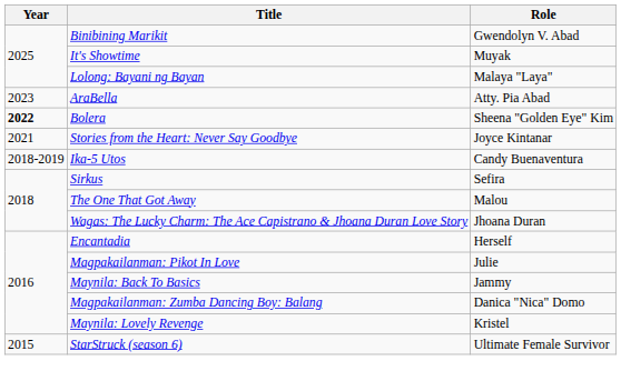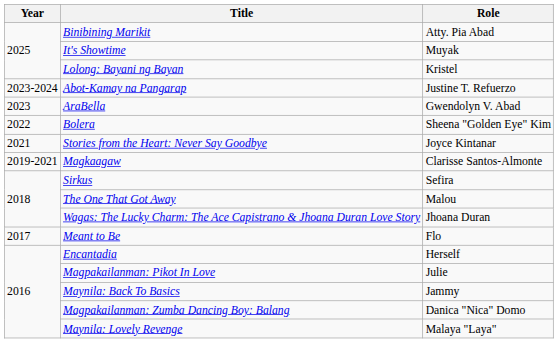 <table class = "wikitable" style = "font-size: 100%;">
 <tr>
 <th>Year</th>
 <th>Title</th>
 <th>Role</th>
 </tr>
 <tr>
 <td rowspan="3">2025</td>
 <td><a href='#'><em>Binibining Marikit</em></a></td>
-<td>Gwendolyn V. Abad</td>
+<td>Atty. Pia Abad</td>
 </tr>
 <tr>
 <td><em><a href='#'>It's Showtime</a></em></td>
 <td>Muyak</td>
 </tr>
 <tr>
 <td><a href='#'><em>Lolong: Bayani ng Bayan</em></a></td>
-<td>Malaya "Laya"</td>
+<td>Kristel</td>
+</tr>
+<tr>
+<td>2023-2024</td>
+<td><em><a href='#'>Abot-Kamay na Pangarap</a></em></td>
+<td>Justine T. Refuerzo</td>
 </tr>
 <tr>
 <td>2023</td>
 <td><em><a href='#'>AraBella</a></em></td>
-<td>Atty. Pia Abad</td>
+<td>Gwendolyn V. Abad</td>
 </tr>
 <tr>
-<td><strong>2022</strong></td>
+<td>2022</td>
 <td><em><a href='#'>Bolera</a></em></td>
 <td>Sheena "Golden Eye" Kim</td>
 </tr>
 <tr>
 <td>2021</td>
 <td><em><a href='#'>Stories from the Heart: Never Say Goodbye</a></em></td>
 <td>Joyce Kintanar</td>
 </tr>
 <tr>
-<td>2018-2019</td>
-<td><em><a href='#'>Ika-5 Utos</a></em></td>
-<td>Candy Buenaventura</td>
+<td>2019-2021</td>
+<td><em><a href='#'>Magkaagaw</a></em></td>
+<td>Clarisse Santos-Almonte</td>
 </tr>
 <tr>
 <td rowspan="3">2018</td>
 <td><em><a href='#'>Sirkus</a></em></td>
 <td>Sefira</td>
 </tr>
 <tr>
 <td><em><a href='#'>The One That Got Away</a></em></td>
 <td>Malou</td>
 </tr>
 <tr>
 <td><em><a href='#'>Wagas: The Lucky Charm: The Ace Capistrano & Jhoana Duran Love Story</a></em></td>
 <td>Jhoana Duran</td>
+</tr>
+<tr>
+<td>2017</td>
+<td><em><a href='#'>Meant to Be</a></em></td>
+<td>Flo</td>
 </tr>
 <tr>
 <td rowspan="5">2016</td>
 <td><em><a href='#'>Encantadia</a></em></td>
 <td>Herself</td>
 </tr>
 <tr>
 <td><em><a href='#'>Magpakailanman: Pikot In Love</a></em></td>
 <td>Julie</td>
 </tr>
 <tr>
 <td><em><a href='#'>Maynila: Back To Basics</a></em></td>
 <td>Jammy</td>
 </tr>
 <tr>
 <td><em><a href='#'>Magpakailanman: Zumba Dancing Boy: Balang</a></em></td>
 <td>Danica "Nica" Domo</td>
 </tr>
 <tr>
 <td><em><a href='#'>Maynila: Lovely Revenge</a></em></td>
-<td>Kristel</td>
-</tr>
-<tr>
-<td>2015</td>
-<td><em><a href='#'>StarStruck (season 6)</a></em></td>
-<td>Ultimate Female Survivor</td>
+<td>Malaya "Laya"</td>
 </tr>
 </table>
